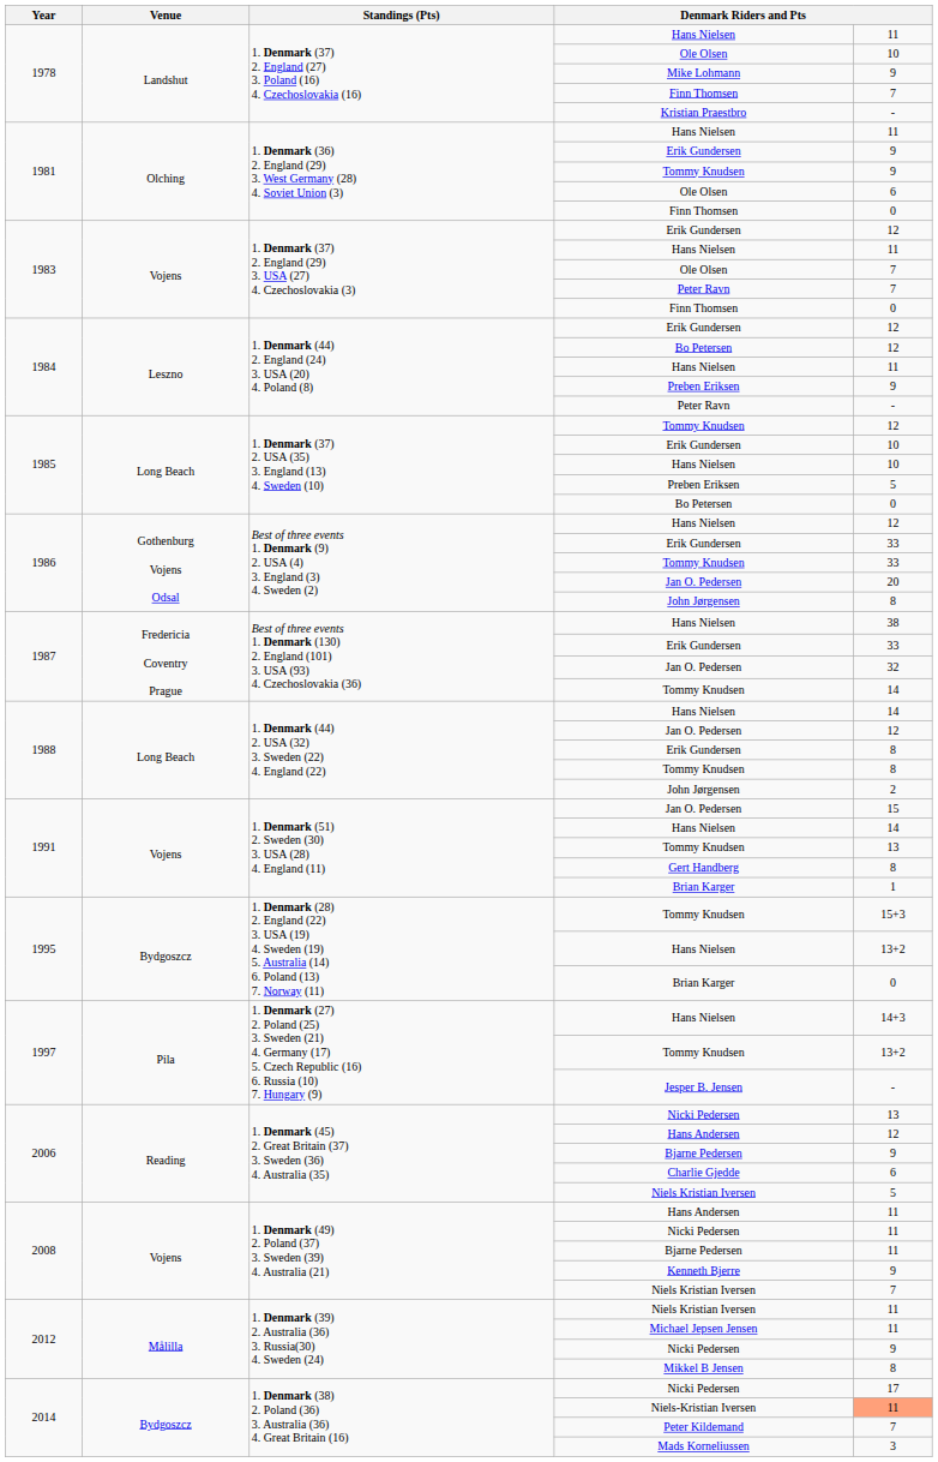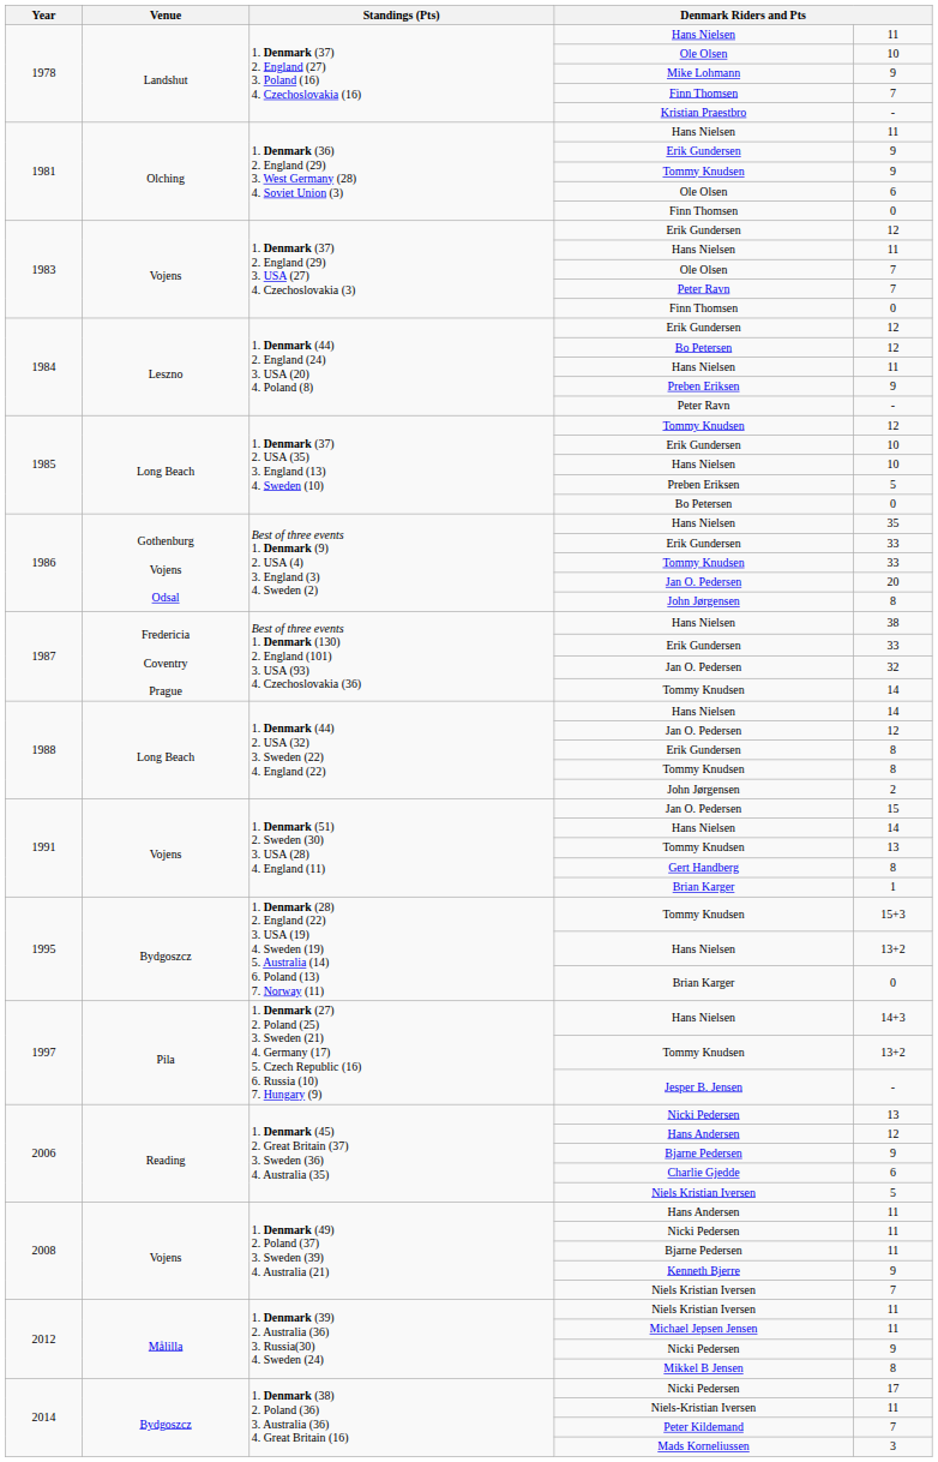 <table class="wikitable"   style="font-size: 95%; width: 60%; text-align: center;">
 <tr>
 <th>Year</th>
 <th>Venue</th>
 <th>Standings (Pts)</th>
 <th colspan="2">Denmark Riders and Pts</th>
 </tr>
 <tr>
 <td rowspan="5">1978</td>
 <td rowspan="5"><br>Landshut</td>
 <td rowspan="5" style="text-align: left;">1.  <strong>Denmark</strong> (37)<br>2.  <a href='#'>England</a> (27)<br>3.  <a href='#'>Poland</a> (16)<br>4.  <a href='#'>Czechoslovakia</a> (16)</td>
 <td><a href='#'>Hans Nielsen</a></td>
 <td>11</td>
 </tr>
 <tr>
 <td><a href='#'>Ole Olsen</a></td>
 <td>10</td>
 </tr>
 <tr>
 <td><a href='#'>Mike Lohmann</a></td>
 <td>9</td>
 </tr>
 <tr>
 <td><a href='#'>Finn Thomsen</a></td>
 <td>7</td>
 </tr>
 <tr>
 <td><a href='#'>Kristian Praestbro</a></td>
 <td>-</td>
 </tr>
 <tr>
 <td rowspan="5">1981</td>
 <td rowspan="5"><br>Olching</td>
 <td rowspan="5" style="text-align: left;">1.  <strong>Denmark</strong> (36)<br>2.  England (29)<br>3.  <a href='#'>West Germany</a> (28)<br>4.  <a href='#'>Soviet Union</a> (3)</td>
 <td>Hans Nielsen</td>
 <td>11</td>
 </tr>
 <tr>
 <td><a href='#'>Erik Gundersen</a></td>
 <td>9</td>
 </tr>
 <tr>
 <td><a href='#'>Tommy Knudsen</a></td>
 <td>9</td>
 </tr>
 <tr>
 <td>Ole Olsen</td>
 <td>6</td>
 </tr>
 <tr>
 <td>Finn Thomsen</td>
 <td>0</td>
 </tr>
 <tr>
 <td rowspan="5">1983</td>
 <td rowspan="5"><br>Vojens</td>
 <td rowspan="5" style="text-align: left;">1.  <strong>Denmark</strong> (37)<br>2.  England (29)<br>3.  <a href='#'>USA</a> (27)<br>4.  Czechoslovakia (3)</td>
 <td>Erik Gundersen</td>
 <td>12</td>
 </tr>
 <tr>
 <td>Hans Nielsen</td>
 <td>11</td>
 </tr>
 <tr>
 <td>Ole Olsen</td>
 <td>7</td>
 </tr>
 <tr>
 <td><a href='#'>Peter Ravn</a></td>
 <td>7</td>
 </tr>
 <tr>
 <td>Finn Thomsen</td>
 <td>0</td>
 </tr>
 <tr>
 <td rowspan="5">1984</td>
 <td rowspan="5"><br>Leszno</td>
 <td rowspan="5" style="text-align: left;">1.  <strong>Denmark</strong> (44)<br>2.  England (24)<br>3.  USA (20)<br>4.  Poland (8)</td>
 <td>Erik Gundersen</td>
 <td>12</td>
 </tr>
 <tr>
 <td><a href='#'>Bo Petersen</a></td>
 <td>12</td>
 </tr>
 <tr>
 <td>Hans Nielsen</td>
 <td>11</td>
 </tr>
 <tr>
 <td><a href='#'>Preben Eriksen</a></td>
 <td>9</td>
 </tr>
 <tr>
 <td>Peter Ravn</td>
 <td>-</td>
 </tr>
 <tr>
 <td rowspan="5">1985</td>
 <td rowspan="5"><br>Long Beach</td>
 <td rowspan="5" style="text-align: left;">1.  <strong>Denmark</strong> (37)<br>2.  USA (35)<br>3.  England (13)<br>4.  <a href='#'>Sweden</a> (10)</td>
 <td><a href='#'>Tommy Knudsen</a></td>
 <td>12</td>
 </tr>
 <tr>
 <td>Erik Gundersen</td>
 <td>10</td>
 </tr>
 <tr>
 <td>Hans Nielsen</td>
 <td>10</td>
 </tr>
 <tr>
 <td>Preben Eriksen</td>
 <td>5</td>
 </tr>
 <tr>
 <td>Bo Petersen</td>
 <td>0</td>
 </tr>
 <tr>
 <td rowspan="5">1986</td>
 <td rowspan="5"><br>Gothenburg<br><br>Vojens<br><br><a href='#'>Odsal</a></td>
 <td rowspan="5" style="text-align: left;"><em>Best of three events</em><br>1.  <strong>Denmark</strong> (9)<br>2.  USA (4)<br>3.  England (3)<br>4.  Sweden (2)</td>
 <td>Hans Nielsen</td>
-<td>12</td>
+<td>35</td>
 </tr>
 <tr>
 <td>Erik Gundersen</td>
 <td>33</td>
 </tr>
 <tr>
 <td><a href='#'>Tommy Knudsen</a></td>
 <td>33</td>
 </tr>
 <tr>
 <td><a href='#'>Jan O. Pedersen</a></td>
 <td>20</td>
 </tr>
 <tr>
 <td><a href='#'>John Jørgensen</a></td>
 <td>8</td>
 </tr>
 <tr>
 <td rowspan="4">1987</td>
 <td rowspan="4"><br>Fredericia<br><br>Coventry<br><br>Prague</td>
 <td rowspan="4" style="text-align: left;"><em>Best of three events</em><br>1.  <strong>Denmark</strong> (130)<br>2.  England (101)<br>3.  USA (93)<br>4.  Czechoslovakia (36)</td>
 <td>Hans Nielsen</td>
 <td>38</td>
 </tr>
 <tr>
 <td>Erik Gundersen</td>
 <td>33</td>
 </tr>
 <tr>
 <td>Jan O. Pedersen</td>
 <td>32</td>
 </tr>
 <tr>
 <td>Tommy Knudsen</td>
 <td>14</td>
 </tr>
 <tr>
 <td rowspan="5">1988</td>
 <td rowspan="5"><br>Long Beach</td>
 <td rowspan="5" style="text-align: left;">1.  <strong>Denmark</strong> (44)<br>2.  USA (32)<br>3.  Sweden (22)<br>4.  England (22)</td>
 <td>Hans Nielsen</td>
 <td>14</td>
 </tr>
 <tr>
 <td>Jan O. Pedersen</td>
 <td>12</td>
 </tr>
 <tr>
 <td>Erik Gundersen</td>
 <td>8</td>
 </tr>
 <tr>
 <td>Tommy Knudsen</td>
 <td>8</td>
 </tr>
 <tr>
 <td>John Jørgensen</td>
 <td>2</td>
 </tr>
 <tr>
 <td rowspan="5">1991</td>
 <td rowspan="5"><br>Vojens</td>
 <td rowspan="5" style="text-align: left;">1.  <strong>Denmark</strong> (51)<br>2.  Sweden (30)<br>3.  USA (28)<br>4.  England (11)</td>
 <td>Jan O. Pedersen</td>
 <td>15</td>
 </tr>
 <tr>
 <td>Hans Nielsen</td>
 <td>14</td>
 </tr>
 <tr>
 <td>Tommy Knudsen</td>
 <td>13</td>
 </tr>
 <tr>
 <td><a href='#'>Gert Handberg</a></td>
 <td>8</td>
 </tr>
 <tr>
 <td><a href='#'>Brian Karger</a></td>
 <td>1</td>
 </tr>
 <tr>
 <td rowspan="3">1995</td>
 <td rowspan="3"><br>Bydgoszcz</td>
 <td rowspan="3" style="text-align: left;">1.  <strong>Denmark</strong> (28)<br>2.  England (22)<br>3.  USA (19)<br>4.  Sweden (19)<br>5.  <a href='#'>Australia</a> (14)<br>6.  Poland (13)<br>7.   <a href='#'>Norway</a> (11)</td>
 <td>Tommy Knudsen</td>
 <td>15+3</td>
 </tr>
 <tr>
 <td>Hans Nielsen</td>
 <td>13+2</td>
 </tr>
 <tr>
 <td>Brian Karger</td>
 <td>0</td>
 </tr>
 <tr>
 <td rowspan="3">1997</td>
 <td rowspan="3"><br>Pila</td>
 <td rowspan="3" style="text-align: left;">1.  <strong>Denmark</strong> (27)<br>2.  Poland (25)<br>3.  Sweden (21)<br>4.  Germany (17)<br>5.  Czech Republic (16)<br>6.  Russia (10)<br>7.   <a href='#'>Hungary</a> (9)</td>
 <td>Hans Nielsen</td>
 <td>14+3</td>
 </tr>
 <tr>
 <td>Tommy Knudsen</td>
 <td>13+2</td>
 </tr>
 <tr>
 <td><a href='#'>Jesper B. Jensen</a></td>
 <td>-</td>
 </tr>
 <tr>
 <td rowspan="5">2006</td>
 <td rowspan="5"><br>Reading</td>
 <td rowspan="5" style="text-align: left;">1.  <strong>Denmark</strong> (45)<br>2.  Great Britain (37)<br>3.  Sweden (36)<br>4.  Australia (35)</td>
 <td><a href='#'>Nicki Pedersen</a></td>
 <td>13</td>
 </tr>
 <tr>
 <td><a href='#'>Hans Andersen</a></td>
 <td>12</td>
 </tr>
 <tr>
 <td><a href='#'>Bjarne Pedersen</a></td>
 <td>9</td>
 </tr>
 <tr>
 <td><a href='#'>Charlie Gjedde</a></td>
 <td>6</td>
 </tr>
 <tr>
 <td><a href='#'>Niels Kristian Iversen</a></td>
 <td>5</td>
 </tr>
 <tr>
 <td rowspan="5">2008</td>
 <td rowspan="5"><br>Vojens</td>
 <td rowspan="5" style="text-align: left;">1.  <strong>Denmark</strong> (49)<br>2.  Poland (37)<br>3.  Sweden (39)<br>4.  Australia (21)</td>
 <td>Hans Andersen</td>
 <td>11</td>
 </tr>
 <tr>
 <td>Nicki Pedersen</td>
 <td>11</td>
 </tr>
 <tr>
 <td>Bjarne Pedersen</td>
 <td>11</td>
 </tr>
 <tr>
 <td><a href='#'>Kenneth Bjerre</a></td>
 <td>9</td>
 </tr>
 <tr>
 <td>Niels Kristian Iversen</td>
 <td>7</td>
 </tr>
 <tr>
 <td rowspan="4">2012</td>
 <td rowspan="4"><br><a href='#'>Målilla</a></td>
 <td rowspan="4" style="text-align: left;">1.  <strong>Denmark</strong> (39)<br>2.  Australia (36)<br>3.  Russia(30)<br>4.  Sweden (24)</td>
 <td>Niels Kristian Iversen</td>
 <td>11</td>
 </tr>
 <tr>
 <td><a href='#'>Michael Jepsen Jensen</a></td>
 <td>11</td>
 </tr>
 <tr>
 <td>Nicki Pedersen</td>
 <td>9</td>
 </tr>
 <tr>
 <td><a href='#'>Mikkel B Jensen</a></td>
 <td>8</td>
 </tr>
 <tr>
 <td rowspan="4">2014</td>
 <td rowspan="4"><br><a href='#'>Bydgoszcz</a></td>
 <td rowspan="4" style="text-align: left;">1.  <strong>Denmark</strong> (38)<br>2.  Poland (36)<br>3.  Australia (36)<br>4.  Great Britain (16)</td>
 <td>Nicki Pedersen</td>
 <td>17</td>
 </tr>
 <tr>
 <td>Niels-Kristian Iversen</td>
-<td style="background: lightsalmon;">11</td>
+<td>11</td>
 </tr>
 <tr>
 <td><a href='#'>Peter Kildemand</a></td>
 <td>7</td>
 </tr>
 <tr>
 <td><a href='#'>Mads Korneliussen</a></td>
 <td>3</td>
 </tr>
 </table>
